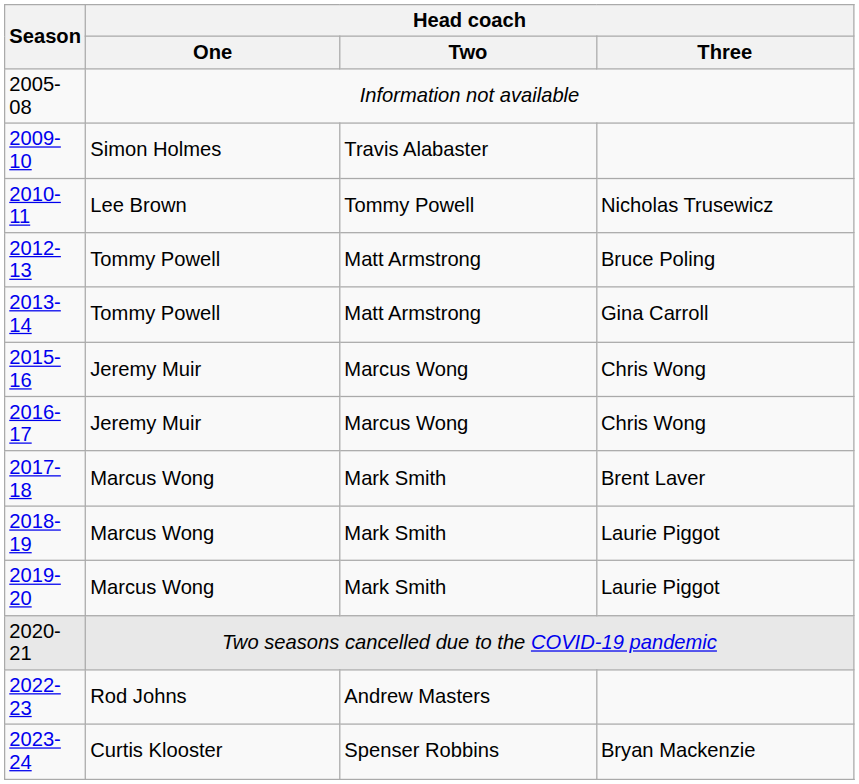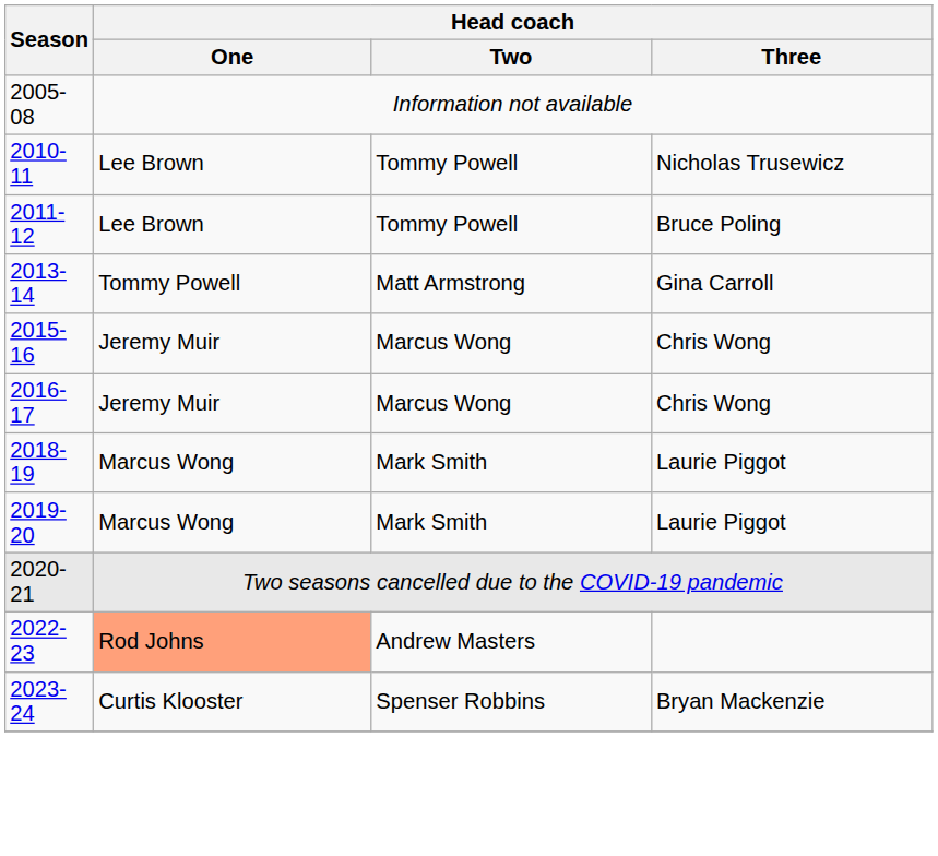 <table class="sortable wikitable" style="width:34%;text-align:center">
 <tr>
 <th rowspan="2">Season</th>
 <th colspan="3">Head coach</th>
 </tr>
 <tr>
 <th width=33%>One</th>
 <th width=33%>Two</th>
 <th width=33%>Three</th>
 </tr>
 <tr>
 <td align="left">2005-08</td>
 <td colspan="3"><em>Information not available</em></td>
 </tr>
 <tr>
-<td align="left"><a href='#'>2009-10</a></td>
-<td align=left> Simon Holmes</td>
-<td align=left> Travis Alabaster</td>
-<td></td>
-</tr>
-<tr>
 <td align="left"><a href='#'>2010-11</a></td>
 <td align="left"> Lee Brown</td>
 <td align="left"> Tommy Powell</td>
 <td align="left"> Nicholas Trusewicz</td>
 </tr>
 <tr>
-<td align="left"><a href='#'>2012-13</a></td>
+<td align="left"><a href='#'>2011-12</a></td>
+<td align="left"> Lee Brown</td>
 <td align="left"> Tommy Powell</td>
-<td align="left"> Matt Armstrong</td>
 <td align="left"> Bruce Poling</td>
 </tr>
 <tr>
 <td align="left"><a href='#'>2013-14</a></td>
 <td align="left"> Tommy Powell</td>
 <td align="left"> Matt Armstrong</td>
 <td align="left"> Gina Carroll</td>
 </tr>
 <tr>
 <td align="left"><a href='#'>2015-16</a></td>
 <td align="left"> Jeremy Muir</td>
 <td align="left"> Marcus Wong</td>
 <td align="left"> Chris Wong</td>
 </tr>
 <tr>
 <td align="left"><a href='#'>2016-17</a></td>
 <td align="left"> Jeremy Muir</td>
 <td align="left"> Marcus Wong</td>
 <td align="left"> Chris Wong</td>
 </tr>
 <tr>
-<td align="left"><a href='#'>2017-18</a></td>
-<td align="left"> Marcus Wong</td>
-<td align="left"> Mark Smith</td>
-<td align="left"> Brent Laver</td>
-</tr>
-<tr>
 <td align="left"><a href='#'>2018-19</a></td>
 <td align="left"> Marcus Wong</td>
 <td align="left"> Mark Smith</td>
 <td align="left"> Laurie Piggot</td>
 </tr>
 <tr>
 <td align="left"><a href='#'>2019-20</a></td>
 <td align="left"> Marcus Wong</td>
 <td align="left"> Mark Smith</td>
 <td align="left"> Laurie Piggot</td>
 </tr>
 <tr>
 <td align=left bgcolor="#e8e8e8">2020-21</td>
 <td colspan="3" bgcolor="#e8e8e8"><em>Two seasons cancelled due to the <a href='#'>COVID-19 pandemic</a></em></td>
 </tr>
 <tr>
 <td align="left"><a href='#'>2022-23</a></td>
-<td align="left"> Rod Johns</td>
+<td align="left" style="background: lightsalmon;"> Rod Johns</td>
 <td align="left"> Andrew Masters</td>
 <td></td>
 </tr>
 <tr>
 <td align="left"><a href='#'>2023-24</a></td>
 <td align="left"> Curtis Klooster</td>
 <td align="left"> Spenser Robbins</td>
 <td align="left"> Bryan Mackenzie</td>
 </tr>
 <tr>
 </tr>
 </table>
